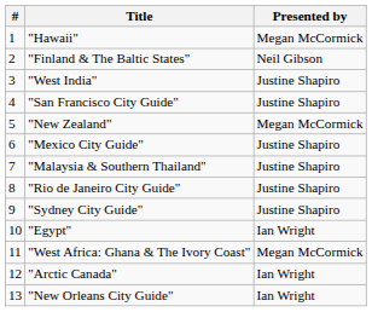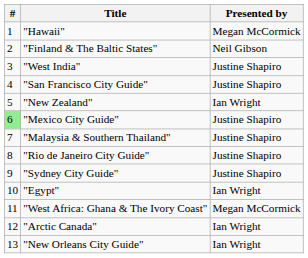 <table class="wikitable">
 <tr>
 <th>#</th>
 <th>Title</th>
 <th>Presented by</th>
 </tr>
 <tr>
 <td>1</td>
 <td>"Hawaii"</td>
 <td>Megan McCormick</td>
 </tr>
 <tr>
 <td>2</td>
 <td>"Finland & The Baltic States"</td>
 <td>Neil Gibson</td>
 </tr>
 <tr>
 <td>3</td>
 <td>"West India"</td>
 <td>Justine Shapiro</td>
 </tr>
 <tr>
 <td>4</td>
 <td>"San Francisco City Guide"</td>
 <td>Justine Shapiro</td>
 </tr>
 <tr>
 <td>5</td>
 <td>"New Zealand"</td>
-<td>Megan McCormick</td>
+<td>Ian Wright</td>
 </tr>
 <tr>
-<td>6</td>
+<td style="background: lightgreen;">6</td>
 <td>"Mexico City Guide"</td>
 <td>Justine Shapiro</td>
 </tr>
 <tr>
 <td>7</td>
 <td>"Malaysia & Southern Thailand"</td>
 <td>Justine Shapiro</td>
 </tr>
 <tr>
 <td>8</td>
 <td>"Rio de Janeiro City Guide"</td>
 <td>Justine Shapiro</td>
 </tr>
 <tr>
 <td>9</td>
 <td>"Sydney City Guide"</td>
 <td>Justine Shapiro</td>
 </tr>
 <tr>
 <td>10</td>
 <td>"Egypt"</td>
 <td>Ian Wright</td>
 </tr>
 <tr>
 <td>11</td>
 <td>"West Africa: Ghana & The Ivory Coast"</td>
 <td>Megan McCormick</td>
 </tr>
 <tr>
 <td>12</td>
 <td>"Arctic Canada"</td>
 <td>Ian Wright</td>
 </tr>
 <tr>
 <td>13</td>
 <td>"New Orleans City Guide"</td>
 <td>Ian Wright</td>
 </tr>
 </table>
